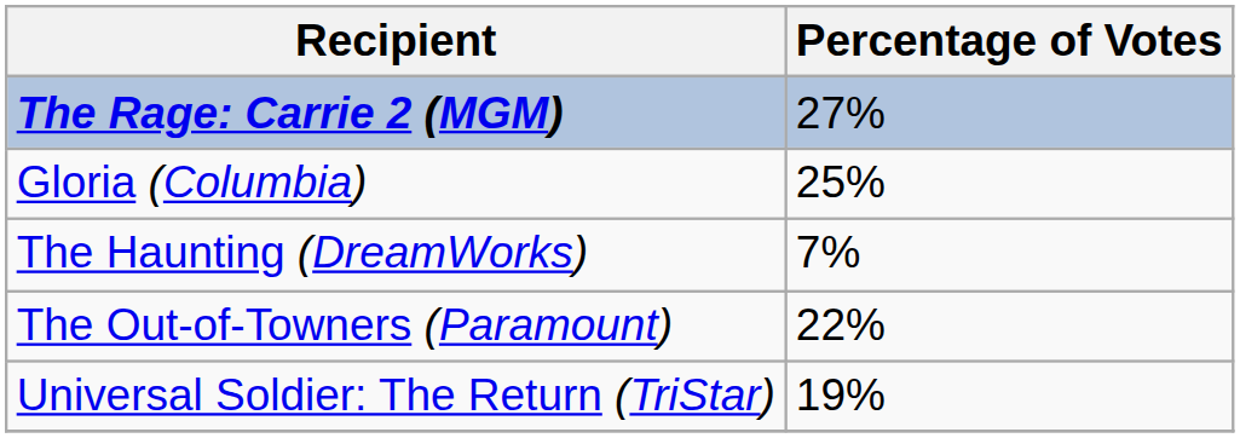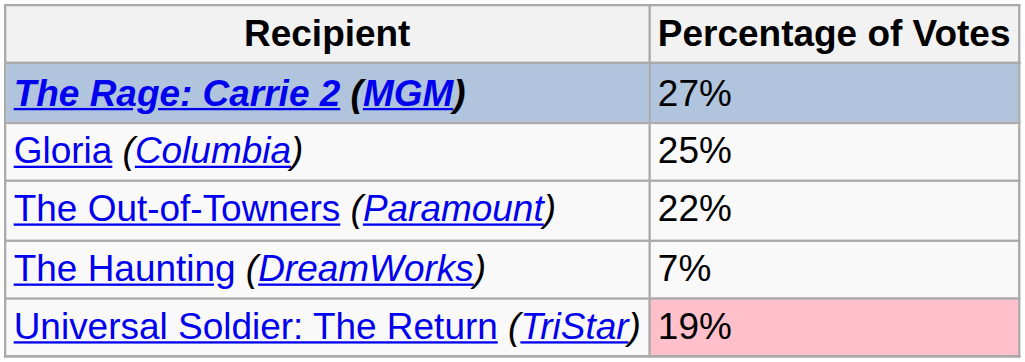 <table class="wikitable sortable plainrowheaders" align="centre">
 <tr>
 <th>Recipient</th>
 <th>Percentage of Votes</th>
 </tr>
 <tr>
 </tr>
 <tr style="background:#B0C4DE;">
 <td><strong><em><a href='#'>The Rage: Carrie 2</a><em> (<a href='#'>MGM</a>)<strong></td>
 <td></strong>27%<strong></td>
 </tr>
 <tr>
 <td></em><a href='#'>Gloria</a><em> (<a href='#'>Columbia</a>)</td>
 <td>25%</td>
 </tr>
 <tr>
+<td></em><a href='#'>The Out-of-Towners</a><em> (<a href='#'>Paramount</a>)</td>
+<td>22%</td>
+</tr>
+<tr>
 <td></em><a href='#'>The Haunting</a><em> (<a href='#'>DreamWorks</a>)</td>
 <td>7%</td>
 </tr>
 <tr>
-<td></em><a href='#'>The Out-of-Towners</a><em> (<a href='#'>Paramount</a>)</td>
-<td>22%</td>
-</tr>
-<tr>
 <td></em><a href='#'>Universal Soldier: The Return</a><em> (<a href='#'>TriStar</a>)</td>
-<td>19%</td>
+<td style="background: pink;">19%</td>
 </tr>
 <tr>
 </tr>
 </table>
